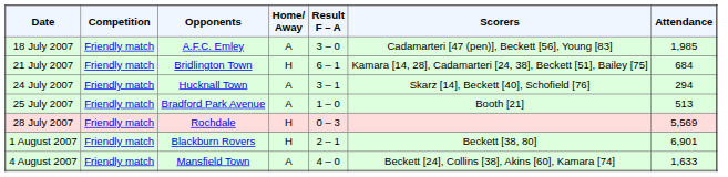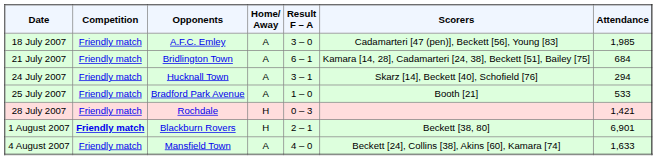 <table border="2" cellpadding="4" style="border-collapse:collapse; text-align:center; font-size:smaller;">
 <tr style="background:#f0f6ff;">
 <th><strong>Date</strong></th>
 <th><strong>Competition</strong></th>
 <th><strong>Opponents</strong></th>
 <th><strong>Home/<br>Away</strong></th>
 <th><strong>Result<br>F – A</strong></th>
 <th><strong>Scorers</strong></th>
 <th><strong>Attendance</strong></th>
 </tr>
 <tr bgcolor="#ddffdd">
 <td>18 July 2007</td>
 <td><a href='#'>Friendly match</a></td>
 <td><a href='#'>A.F.C. Emley</a></td>
 <td>A</td>
 <td>3 – 0</td>
 <td>Cadamarteri [47 (pen)], Beckett [56], Young [83]</td>
 <td>1,985</td>
 </tr>
 <tr bgcolor="#ddffdd">
 <td>21 July 2007</td>
 <td><a href='#'>Friendly match</a></td>
 <td><a href='#'>Bridlington Town</a></td>
-<td>H</td>
+<td>A</td>
 <td>6 – 1</td>
 <td>Kamara [14, 28], Cadamarteri [24, 38], Beckett [51], Bailey [75]</td>
 <td>684</td>
 </tr>
 <tr bgcolor="#ddffdd">
 <td>24 July 2007</td>
 <td><a href='#'>Friendly match</a></td>
 <td><a href='#'>Hucknall Town</a></td>
 <td>A</td>
 <td>3 – 1</td>
 <td>Skarz [14], Beckett [40], Schofield [76]</td>
 <td>294</td>
 </tr>
 <tr bgcolor="#ddffdd">
 <td>25 July 2007</td>
 <td><a href='#'>Friendly match</a></td>
 <td><a href='#'>Bradford Park Avenue</a></td>
 <td>A</td>
 <td>1 – 0</td>
 <td>Booth [21]</td>
-<td>513</td>
+<td>533</td>
 </tr>
 <tr bgcolor="#ffdddd">
 <td>28 July 2007</td>
 <td><a href='#'>Friendly match</a></td>
 <td><a href='#'>Rochdale</a></td>
 <td>H</td>
 <td>0 – 3</td>
 <td></td>
-<td>5,569</td>
+<td>1,421</td>
 </tr>
 <tr bgcolor="#ddffdd">
 <td>1 August 2007</td>
-<td><a href='#'>Friendly match</a></td>
+<td><strong><a href='#'>Friendly match</a></strong></td>
 <td><a href='#'>Blackburn Rovers</a></td>
 <td>H</td>
 <td>2 – 1</td>
 <td>Beckett [38, 80]</td>
 <td>6,901</td>
 </tr>
 <tr bgcolor="#ddffdd">
 <td>4 August 2007</td>
 <td><a href='#'>Friendly match</a></td>
 <td><a href='#'>Mansfield Town</a></td>
 <td>A</td>
 <td>4 – 0</td>
 <td>Beckett [24], Collins [38], Akins [60], Kamara [74]</td>
 <td>1,633</td>
 </tr>
 </table>
